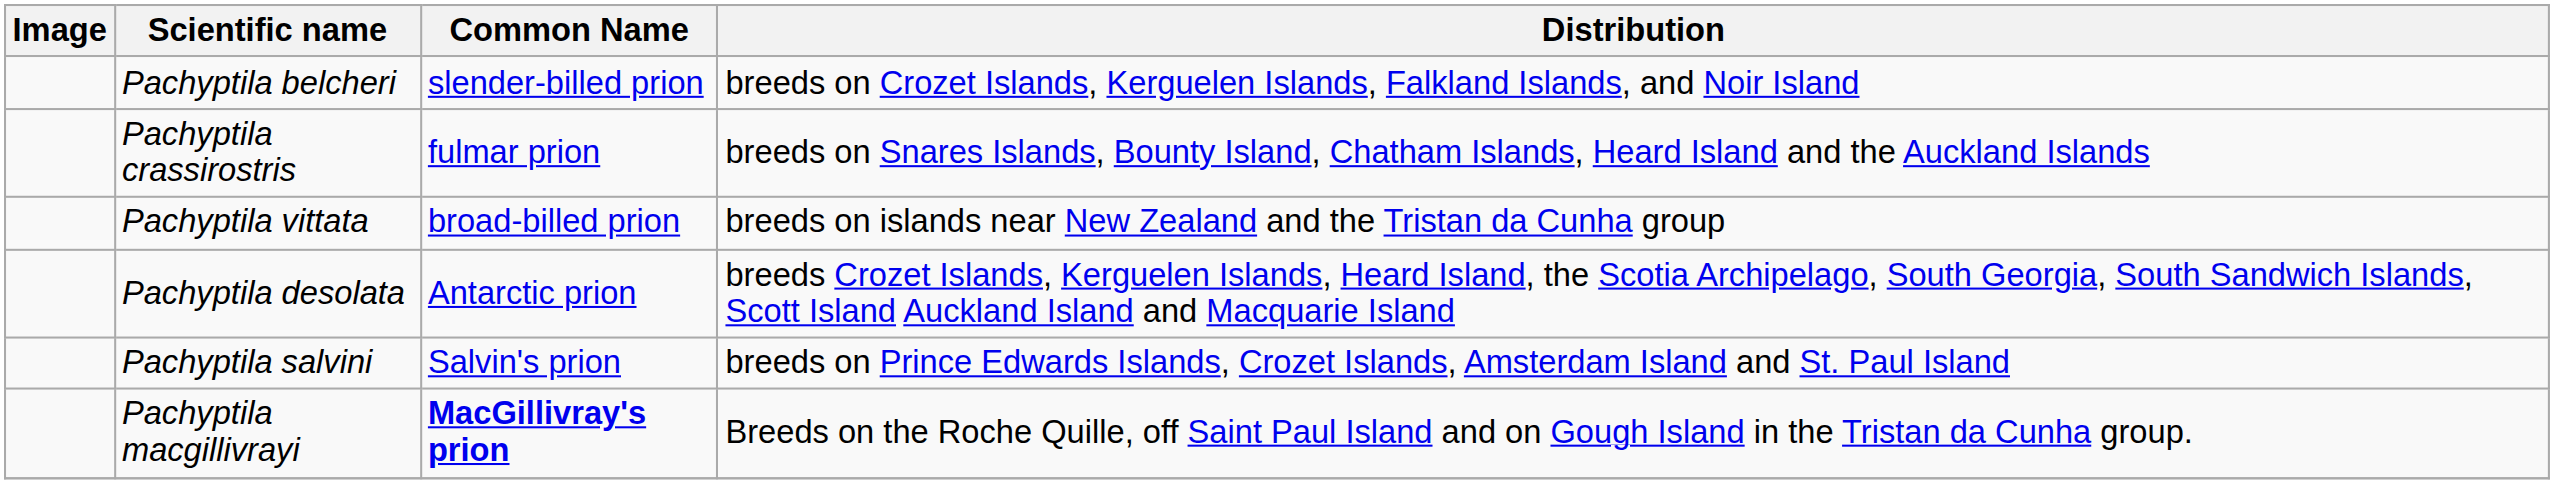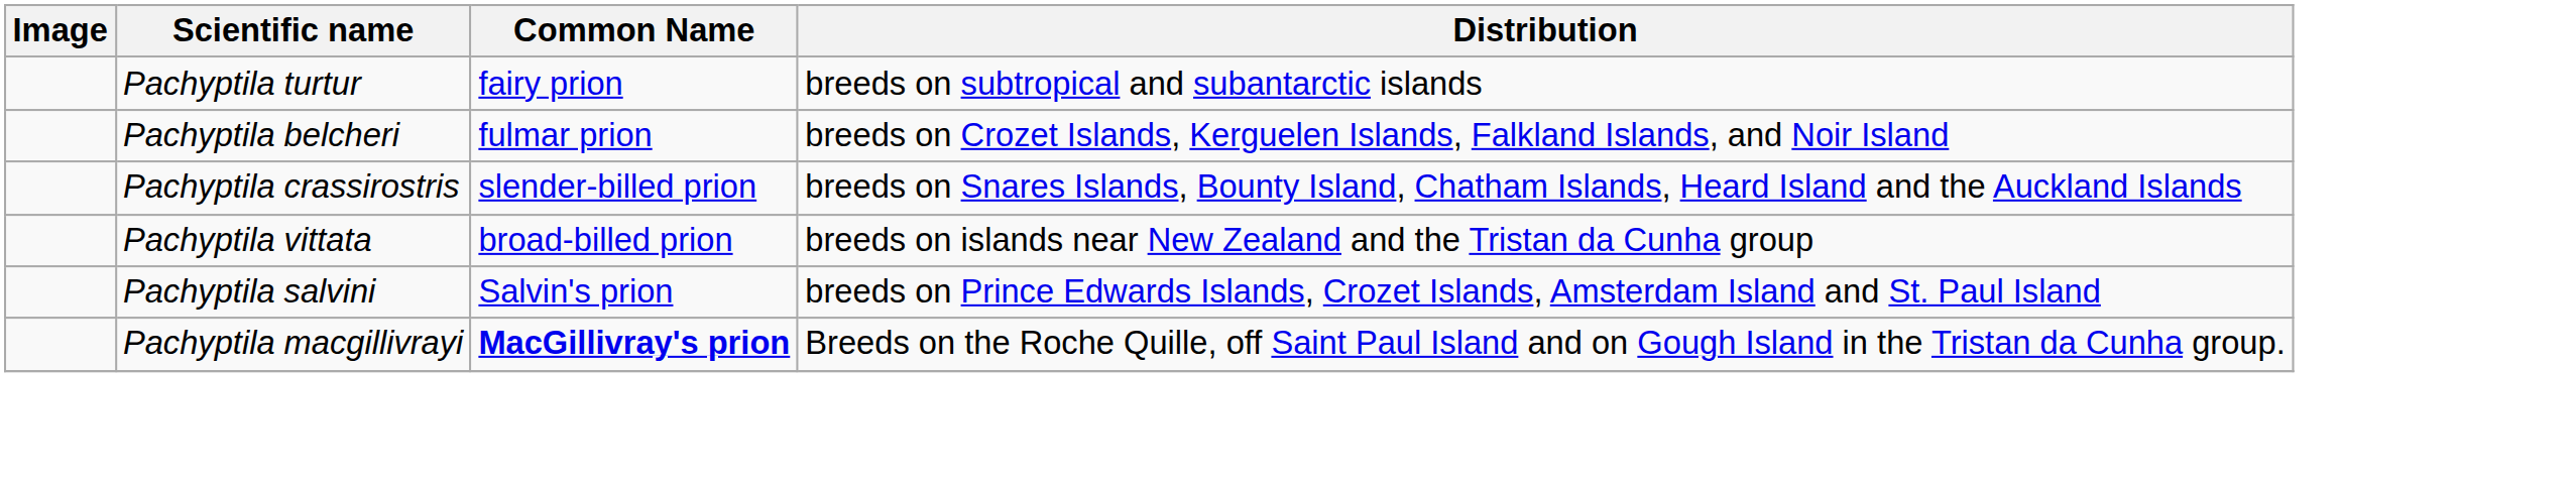 <table class="wikitable">
 <tr>
 <th>Image</th>
 <th>Scientific name</th>
 <th>Common Name</th>
 <th>Distribution</th>
 </tr>
 <tr>
 <td></td>
+<td><em>Pachyptila turtur</em></td>
+<td><a href='#'>fairy prion</a></td>
+<td>breeds on <a href='#'>subtropical</a> and <a href='#'>subantarctic</a> islands</td>
+</tr>
+<tr>
+<td></td>
 <td><em>Pachyptila belcheri</em></td>
-<td><a href='#'>slender-billed prion</a></td>
+<td><a href='#'>fulmar prion</a></td>
 <td>breeds on <a href='#'>Crozet Islands</a>, <a href='#'>Kerguelen Islands</a>, <a href='#'>Falkland Islands</a>, and <a href='#'>Noir Island</a></td>
 </tr>
 <tr>
 <td></td>
 <td><em>Pachyptila crassirostris</em></td>
-<td><a href='#'>fulmar prion</a></td>
+<td><a href='#'>slender-billed prion</a></td>
 <td>breeds on <a href='#'>Snares Islands</a>, <a href='#'>Bounty Island</a>, <a href='#'>Chatham Islands</a>, <a href='#'>Heard Island</a> and the <a href='#'>Auckland Islands</a></td>
 </tr>
 <tr>
 <td></td>
 <td><em>Pachyptila vittata</em></td>
 <td><a href='#'>broad-billed prion</a></td>
 <td>breeds on islands near <a href='#'>New Zealand</a> and the <a href='#'>Tristan da Cunha</a> group</td>
-</tr>
-<tr>
-<td></td>
-<td><em>Pachyptila desolata</em></td>
-<td><a href='#'>Antarctic prion</a></td>
-<td>breeds <a href='#'>Crozet Islands</a>, <a href='#'>Kerguelen Islands</a>, <a href='#'>Heard Island</a>, the <a href='#'>Scotia Archipelago</a>, <a href='#'>South Georgia</a>, <a href='#'>South Sandwich Islands</a>, <a href='#'>Scott Island</a> <a href='#'>Auckland Island</a> and <a href='#'>Macquarie Island</a></td>
 </tr>
 <tr>
 <td></td>
 <td><em>Pachyptila salvini</em></td>
 <td><a href='#'>Salvin's prion</a></td>
 <td>breeds on <a href='#'>Prince Edwards Islands</a>, <a href='#'>Crozet Islands</a>, <a href='#'>Amsterdam Island</a> and <a href='#'>St. Paul Island</a></td>
 </tr>
 <tr>
 <td></td>
 <td><em>Pachyptila macgillivrayi</em></td>
 <td><strong><a href='#'>MacGillivray's prion</a></strong></td>
 <td>Breeds on the Roche Quille, off <a href='#'>Saint Paul Island</a> and on <a href='#'>Gough Island</a> in the <a href='#'>Tristan da Cunha</a> group.</td>
 </tr>
 <tr>
 </tr>
 </table>
